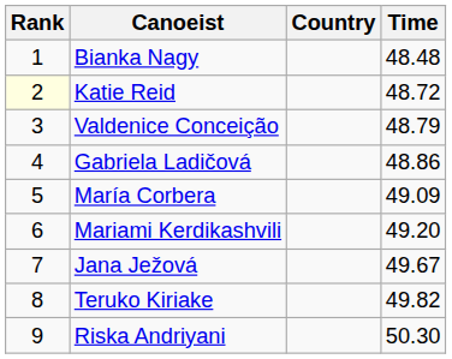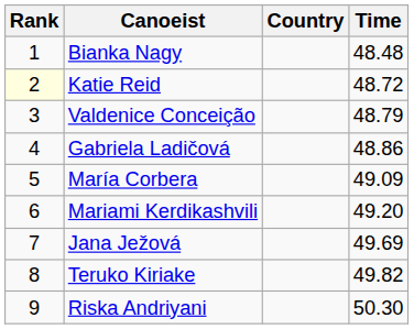 <table class="wikitable" style="text-align:center">
 <tr>
 <th>Rank</th>
 <th>Canoeist</th>
 <th>Country</th>
 <th>Time</th>
 </tr>
 <tr>
 <td>1</td>
 <td align="left"><a href='#'>Bianka Nagy</a></td>
 <td align="left"></td>
 <td>48.48</td>
 </tr>
 <tr>
 <td style="background: lightyellow;">2</td>
 <td align="left"><a href='#'>Katie Reid</a></td>
 <td align="left"></td>
 <td>48.72</td>
 </tr>
 <tr>
 <td>3</td>
 <td align="left"><a href='#'>Valdenice Conceição</a></td>
 <td align="left"></td>
 <td>48.79</td>
 </tr>
 <tr>
 <td>4</td>
 <td align="left"><a href='#'>Gabriela Ladičová</a></td>
 <td align="left"></td>
 <td>48.86</td>
 </tr>
 <tr>
 <td>5</td>
 <td align="left"><a href='#'>María Corbera</a></td>
 <td align="left"></td>
 <td>49.09</td>
 </tr>
 <tr>
 <td>6</td>
 <td align="left"><a href='#'>Mariami Kerdikashvili</a></td>
 <td align="left"></td>
 <td>49.20</td>
 </tr>
 <tr>
 <td>7</td>
 <td align="left"><a href='#'>Jana Ježová</a></td>
 <td align="left"></td>
-<td>49.67</td>
+<td>49.69</td>
 </tr>
 <tr>
 <td>8</td>
 <td align="left"><a href='#'>Teruko Kiriake</a></td>
 <td align="left"></td>
 <td>49.82</td>
 </tr>
 <tr>
 <td>9</td>
 <td align="left"><a href='#'>Riska Andriyani</a></td>
 <td align="left"></td>
 <td>50.30</td>
 </tr>
 </table>
